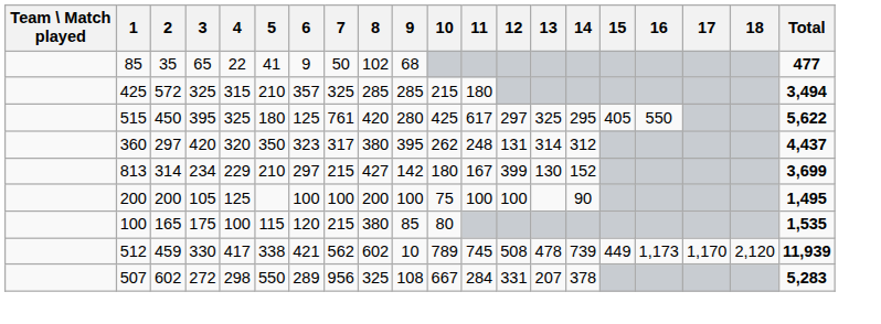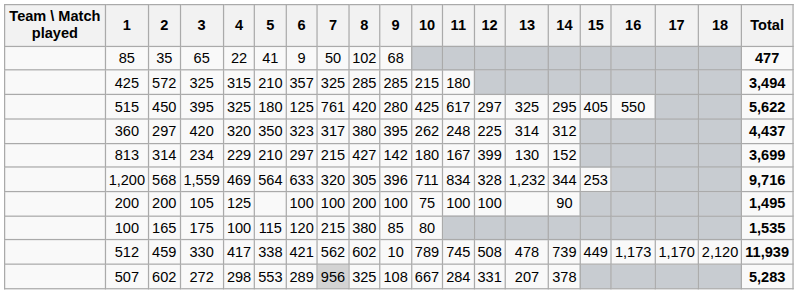 <table class="wikitable sortable" style="font-size: 74%; text-align:center;">
 <tr>
 <th style="width:76px;">Team \ Match played</th>
 <th align=center>1</th>
 <th align=center>2</th>
 <th align=center>3</th>
 <th align=center>4</th>
 <th align=center>5</th>
 <th align=center>6</th>
 <th align=center>7</th>
 <th align=center>8</th>
 <th align=center>9</th>
 <th align=center>10</th>
 <th align=center>11</th>
 <th align=center>12</th>
 <th align=center>13</th>
 <th align=center>14</th>
 <th align=center>15</th>
 <th align=center>16</th>
 <th align=center>17</th>
 <th align=center>18</th>
 <th align=center>Total</th>
 </tr>
 <tr align=center>
 <td align=left></td>
 <td>85</td>
 <td>35</td>
 <td>65</td>
 <td>22</td>
 <td>41</td>
 <td>9</td>
 <td>50</td>
 <td>102</td>
 <td>68</td>
 <td bgcolor="#c8ccd1"></td>
 <td bgcolor="#c8ccd1"></td>
 <td bgcolor="#c8ccd1"></td>
 <td bgcolor="#c8ccd1"></td>
 <td bgcolor="#c8ccd1"></td>
 <td bgcolor="#c8ccd1"></td>
 <td bgcolor="#c8ccd1"></td>
 <td bgcolor="#c8ccd1"></td>
 <td bgcolor="#c8ccd1"></td>
 <td><strong>477</strong></td>
 </tr>
 <tr align=center>
 <td align=left></td>
 <td>425</td>
 <td>572</td>
 <td>325</td>
 <td>315</td>
 <td>210</td>
 <td>357</td>
 <td>325</td>
 <td>285</td>
 <td>285</td>
 <td>215</td>
 <td>180</td>
 <td bgcolor="#c8ccd1"></td>
 <td bgcolor="#c8ccd1"></td>
 <td bgcolor="#c8ccd1"></td>
 <td bgcolor="#c8ccd1"></td>
 <td bgcolor="#c8ccd1"></td>
 <td bgcolor="#c8ccd1"></td>
 <td bgcolor="#c8ccd1"></td>
 <td><strong>3,494</strong></td>
 </tr>
 <tr align=center>
 <td align=left></td>
 <td>515</td>
 <td>450</td>
 <td>395</td>
 <td>325</td>
 <td>180</td>
 <td>125</td>
 <td>761</td>
 <td>420</td>
 <td>280</td>
 <td>425</td>
 <td>617</td>
 <td>297</td>
 <td>325</td>
 <td>295</td>
 <td>405</td>
 <td>550</td>
 <td bgcolor="#c8ccd1"></td>
 <td bgcolor="#c8ccd1"></td>
 <td><strong>5,622</strong></td>
 </tr>
 <tr align=center>
 <td align=left></td>
 <td>360</td>
 <td>297</td>
 <td>420</td>
 <td>320</td>
 <td>350</td>
 <td>323</td>
 <td>317</td>
 <td>380</td>
 <td>395</td>
 <td>262</td>
 <td>248</td>
-<td>131</td>
+<td>225</td>
 <td>314</td>
 <td>312</td>
 <td bgcolor="#c8ccd1"></td>
 <td bgcolor="#c8ccd1"></td>
 <td bgcolor="#c8ccd1"></td>
 <td bgcolor="#c8ccd1"></td>
 <td><strong>4,437</strong></td>
 </tr>
 <tr align=center>
 <td align=left></td>
 <td>813</td>
 <td>314</td>
 <td>234</td>
 <td>229</td>
 <td>210</td>
 <td>297</td>
 <td>215</td>
 <td>427</td>
 <td>142</td>
 <td>180</td>
 <td>167</td>
 <td>399</td>
 <td>130</td>
 <td>152</td>
 <td bgcolor="#c8ccd1"></td>
 <td bgcolor="#c8ccd1"></td>
 <td bgcolor="#c8ccd1"></td>
 <td bgcolor="#c8ccd1"></td>
 <td><strong>3,699</strong></td>
+</tr>
+<tr align=center>
+<td align=left></td>
+<td>1,200</td>
+<td>568</td>
+<td>1,559</td>
+<td>469</td>
+<td>564</td>
+<td>633</td>
+<td>320</td>
+<td>305</td>
+<td>396</td>
+<td>711</td>
+<td>834</td>
+<td>328</td>
+<td>1,232</td>
+<td>344</td>
+<td>253</td>
+<td bgcolor="#c8ccd1"></td>
+<td bgcolor="#c8ccd1"></td>
+<td bgcolor="#c8ccd1"></td>
+<td><strong>9,716</strong></td>
 </tr>
 <tr align=center>
 <td align=left></td>
 <td>200</td>
 <td>200</td>
 <td>105</td>
 <td>125</td>
 <td></td>
 <td>100</td>
 <td>100</td>
 <td>200</td>
 <td>100</td>
 <td>75</td>
 <td>100</td>
 <td>100</td>
 <td></td>
 <td>90</td>
 <td bgcolor="#c8ccd1"></td>
 <td bgcolor="#c8ccd1"></td>
 <td bgcolor="#c8ccd1"></td>
 <td bgcolor="#c8ccd1"></td>
 <td><strong>1,495</strong></td>
 </tr>
 <tr align=center>
 <td align=left></td>
 <td>100</td>
 <td>165</td>
 <td>175</td>
 <td>100</td>
 <td>115</td>
 <td>120</td>
 <td>215</td>
 <td>380</td>
 <td>85</td>
 <td>80</td>
 <td bgcolor="#c8ccd1"></td>
 <td bgcolor="#c8ccd1"></td>
 <td bgcolor="#c8ccd1"></td>
 <td bgcolor="#c8ccd1"></td>
 <td bgcolor="#c8ccd1"></td>
 <td bgcolor="#c8ccd1"></td>
 <td bgcolor="#c8ccd1"></td>
 <td bgcolor="#c8ccd1"></td>
 <td><strong>1,535</strong></td>
 </tr>
 <tr align=center>
 <td align=left></td>
 <td>512</td>
 <td>459</td>
 <td>330</td>
 <td>417</td>
 <td>338</td>
 <td>421</td>
 <td>562</td>
 <td>602</td>
 <td>10</td>
 <td>789</td>
 <td>745</td>
 <td>508</td>
 <td>478</td>
 <td>739</td>
 <td>449</td>
 <td>1,173</td>
 <td>1,170</td>
 <td>2,120</td>
 <td><strong>11,939</strong></td>
 </tr>
 <tr align=center>
 <td align=left></td>
 <td>507</td>
 <td>602</td>
 <td>272</td>
 <td>298</td>
-<td>550</td>
+<td>553</td>
 <td>289</td>
-<td>956</td>
+<td style="background: lightgrey;">956</td>
 <td>325</td>
 <td>108</td>
 <td>667</td>
 <td>284</td>
 <td>331</td>
 <td>207</td>
 <td>378</td>
 <td bgcolor="#c8ccd1"></td>
 <td bgcolor="#c8ccd1"></td>
 <td bgcolor="#c8ccd1"></td>
 <td bgcolor="#c8ccd1"></td>
 <td><strong>5,283</strong></td>
 </tr>
 </table>
